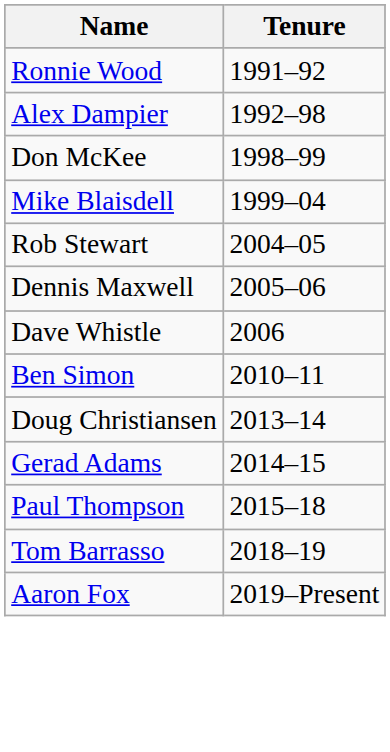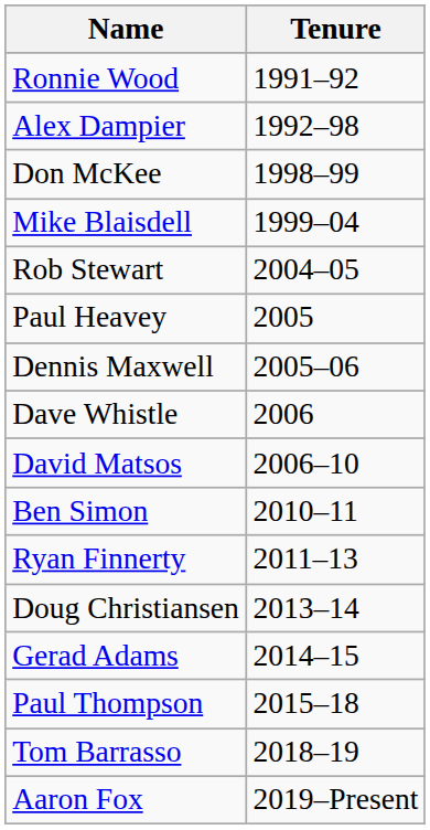 <table class="wikitable">
 <tr>
 <th>Name</th>
 <th>Tenure</th>
 </tr>
 <tr>
 <td><a href='#'>Ronnie Wood</a></td>
 <td>1991–92</td>
 </tr>
 <tr>
 <td><a href='#'>Alex Dampier</a></td>
 <td>1992–98</td>
 </tr>
 <tr>
 <td>Don McKee</td>
 <td>1998–99</td>
 </tr>
 <tr>
 <td><a href='#'>Mike Blaisdell</a></td>
 <td>1999–04</td>
 </tr>
 <tr>
 <td>Rob Stewart</td>
 <td>2004–05</td>
 </tr>
 <tr>
+<td>Paul Heavey</td>
+<td>2005</td>
+</tr>
+<tr>
 <td>Dennis Maxwell</td>
 <td>2005–06</td>
 </tr>
 <tr>
 <td>Dave Whistle</td>
 <td>2006</td>
 </tr>
 <tr>
+<td><a href='#'>David Matsos</a></td>
+<td>2006–10</td>
+</tr>
+<tr>
 <td><a href='#'>Ben Simon</a></td>
 <td>2010–11</td>
+</tr>
+<tr>
+<td><a href='#'>Ryan Finnerty</a></td>
+<td>2011–13</td>
 </tr>
 <tr>
 <td>Doug Christiansen</td>
 <td>2013–14</td>
 </tr>
 <tr>
 <td><a href='#'>Gerad Adams</a></td>
 <td>2014–15</td>
 </tr>
 <tr>
 <td><a href='#'>Paul Thompson</a></td>
 <td>2015–18</td>
 </tr>
 <tr>
 <td><a href='#'>Tom Barrasso</a></td>
 <td>2018–19</td>
 </tr>
 <tr>
 <td><a href='#'>Aaron Fox</a></td>
 <td>2019–Present</td>
 </tr>
 </table>
